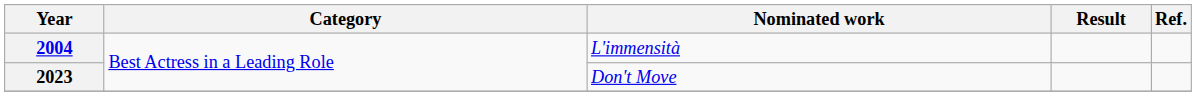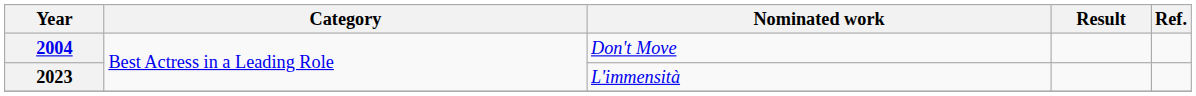 <table class=wikitable>
 <tr>
 <th scope="col" style="width:5em;">Year</th>
 <th scope="col" style="width:26em;">Category</th>
 <th scope="col" style="width:25em;">Nominated work</th>
 <th scope="col" style="width:5em;">Result</th>
 <th>Ref.</th>
 </tr>
 <tr>
 <th style="text-align:center;"><a href='#'>2004</a></th>
 <td rowspan="2"><a href='#'>Best Actress in a Leading Role</a></td>
-<td><em><a href='#'>L'immensità</a></em></td>
+<td><em><a href='#'>Don't Move</a></em></td>
 <td></td>
 <td></td>
 </tr>
 <tr>
 <th style="text-align:center;">2023</th>
-<td><em><a href='#'>Don't Move</a></em></td>
+<td><em><a href='#'>L'immensità</a></em></td>
 <td></td>
 <td></td>
 </tr>
 <tr>
 </tr>
 </table>
